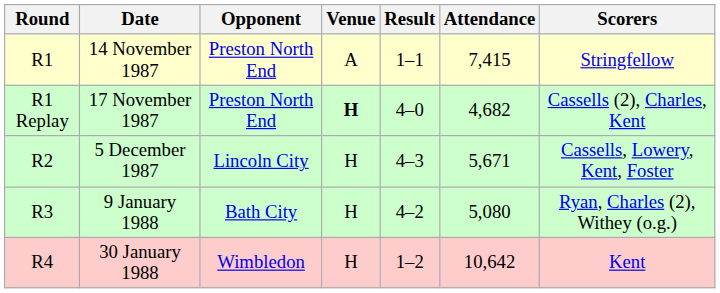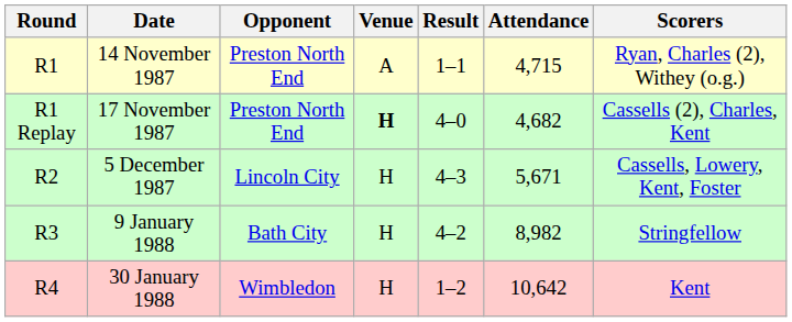 <table class="wikitable" style="font-size:100%; text-align:center">
 <tr>
 <th>Round</th>
 <th>Date</th>
 <th>Opponent</th>
 <th>Venue</th>
 <th>Result</th>
 <th>Attendance</th>
 <th>Scorers</th>
 </tr>
 <tr style="background-color: #FFFFCC;">
 <td>R1</td>
 <td>14 November 1987</td>
 <td><a href='#'>Preston North End</a></td>
 <td>A</td>
 <td>1–1</td>
-<td>7,415</td>
-<td><a href='#'>Stringfellow</a></td>
+<td>4,715</td>
+<td><a href='#'>Ryan</a>, <a href='#'>Charles</a> (2), Withey (o.g.)</td>
 </tr>
 <tr style="background-color: #CCFFCC;">
 <td>R1 Replay</td>
 <td>17 November 1987</td>
 <td><a href='#'>Preston North End</a></td>
 <td><strong>H</strong></td>
 <td>4–0</td>
 <td>4,682</td>
 <td><a href='#'>Cassells</a> (2), <a href='#'>Charles</a>, <a href='#'>Kent</a></td>
 </tr>
 <tr style="background-color: #CCFFCC;">
 <td>R2</td>
 <td>5 December 1987</td>
 <td><a href='#'>Lincoln City</a></td>
 <td>H</td>
 <td>4–3</td>
 <td>5,671</td>
 <td><a href='#'>Cassells</a>, <a href='#'>Lowery</a>, <a href='#'>Kent</a>, <a href='#'>Foster</a></td>
 </tr>
 <tr style="background-color: #CCFFCC;">
 <td>R3</td>
 <td>9 January 1988</td>
 <td><a href='#'>Bath City</a></td>
 <td>H</td>
 <td>4–2</td>
-<td>5,080</td>
-<td><a href='#'>Ryan</a>, <a href='#'>Charles</a> (2), Withey (o.g.)</td>
+<td>8,982</td>
+<td><a href='#'>Stringfellow</a></td>
 </tr>
 <tr style="background-color: #FFCCCC;">
 <td>R4</td>
 <td>30 January 1988</td>
 <td><a href='#'>Wimbledon</a></td>
 <td>H</td>
 <td>1–2</td>
 <td>10,642</td>
 <td><a href='#'>Kent</a></td>
 </tr>
 </table>
